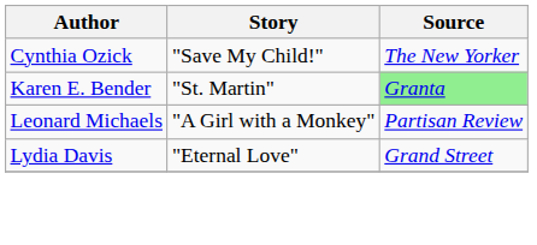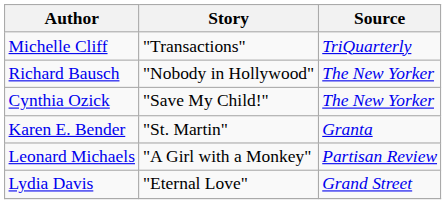 <table class="wikitable">
 <tr>
 <th>Author</th>
 <th>Story</th>
 <th>Source</th>
+</tr>
+<tr>
+<td><a href='#'>Michelle Cliff</a></td>
+<td>"Transactions"</td>
+<td><em><a href='#'>TriQuarterly</a></em></td>
+</tr>
+<tr>
+<td><a href='#'>Richard Bausch</a></td>
+<td>"Nobody in Hollywood"</td>
+<td><em><a href='#'>The New Yorker</a></em></td>
 </tr>
 <tr>
 <td><a href='#'>Cynthia Ozick</a></td>
 <td>"Save My Child!"</td>
 <td><em><a href='#'>The New Yorker</a></em></td>
 </tr>
 <tr>
 <td><a href='#'>Karen E. Bender</a></td>
 <td>"St. Martin"</td>
-<td style="background: lightgreen;"><em><a href='#'>Granta</a></em></td>
+<td><em><a href='#'>Granta</a></em></td>
 </tr>
 <tr>
 <td><a href='#'>Leonard Michaels</a></td>
 <td>"A Girl with a Monkey"</td>
 <td><em><a href='#'>Partisan Review</a></em></td>
 </tr>
 <tr>
 <td><a href='#'>Lydia Davis</a></td>
 <td>"Eternal Love"</td>
 <td><em><a href='#'>Grand Street</a></em></td>
 </tr>
 <tr>
 </tr>
 </table>
